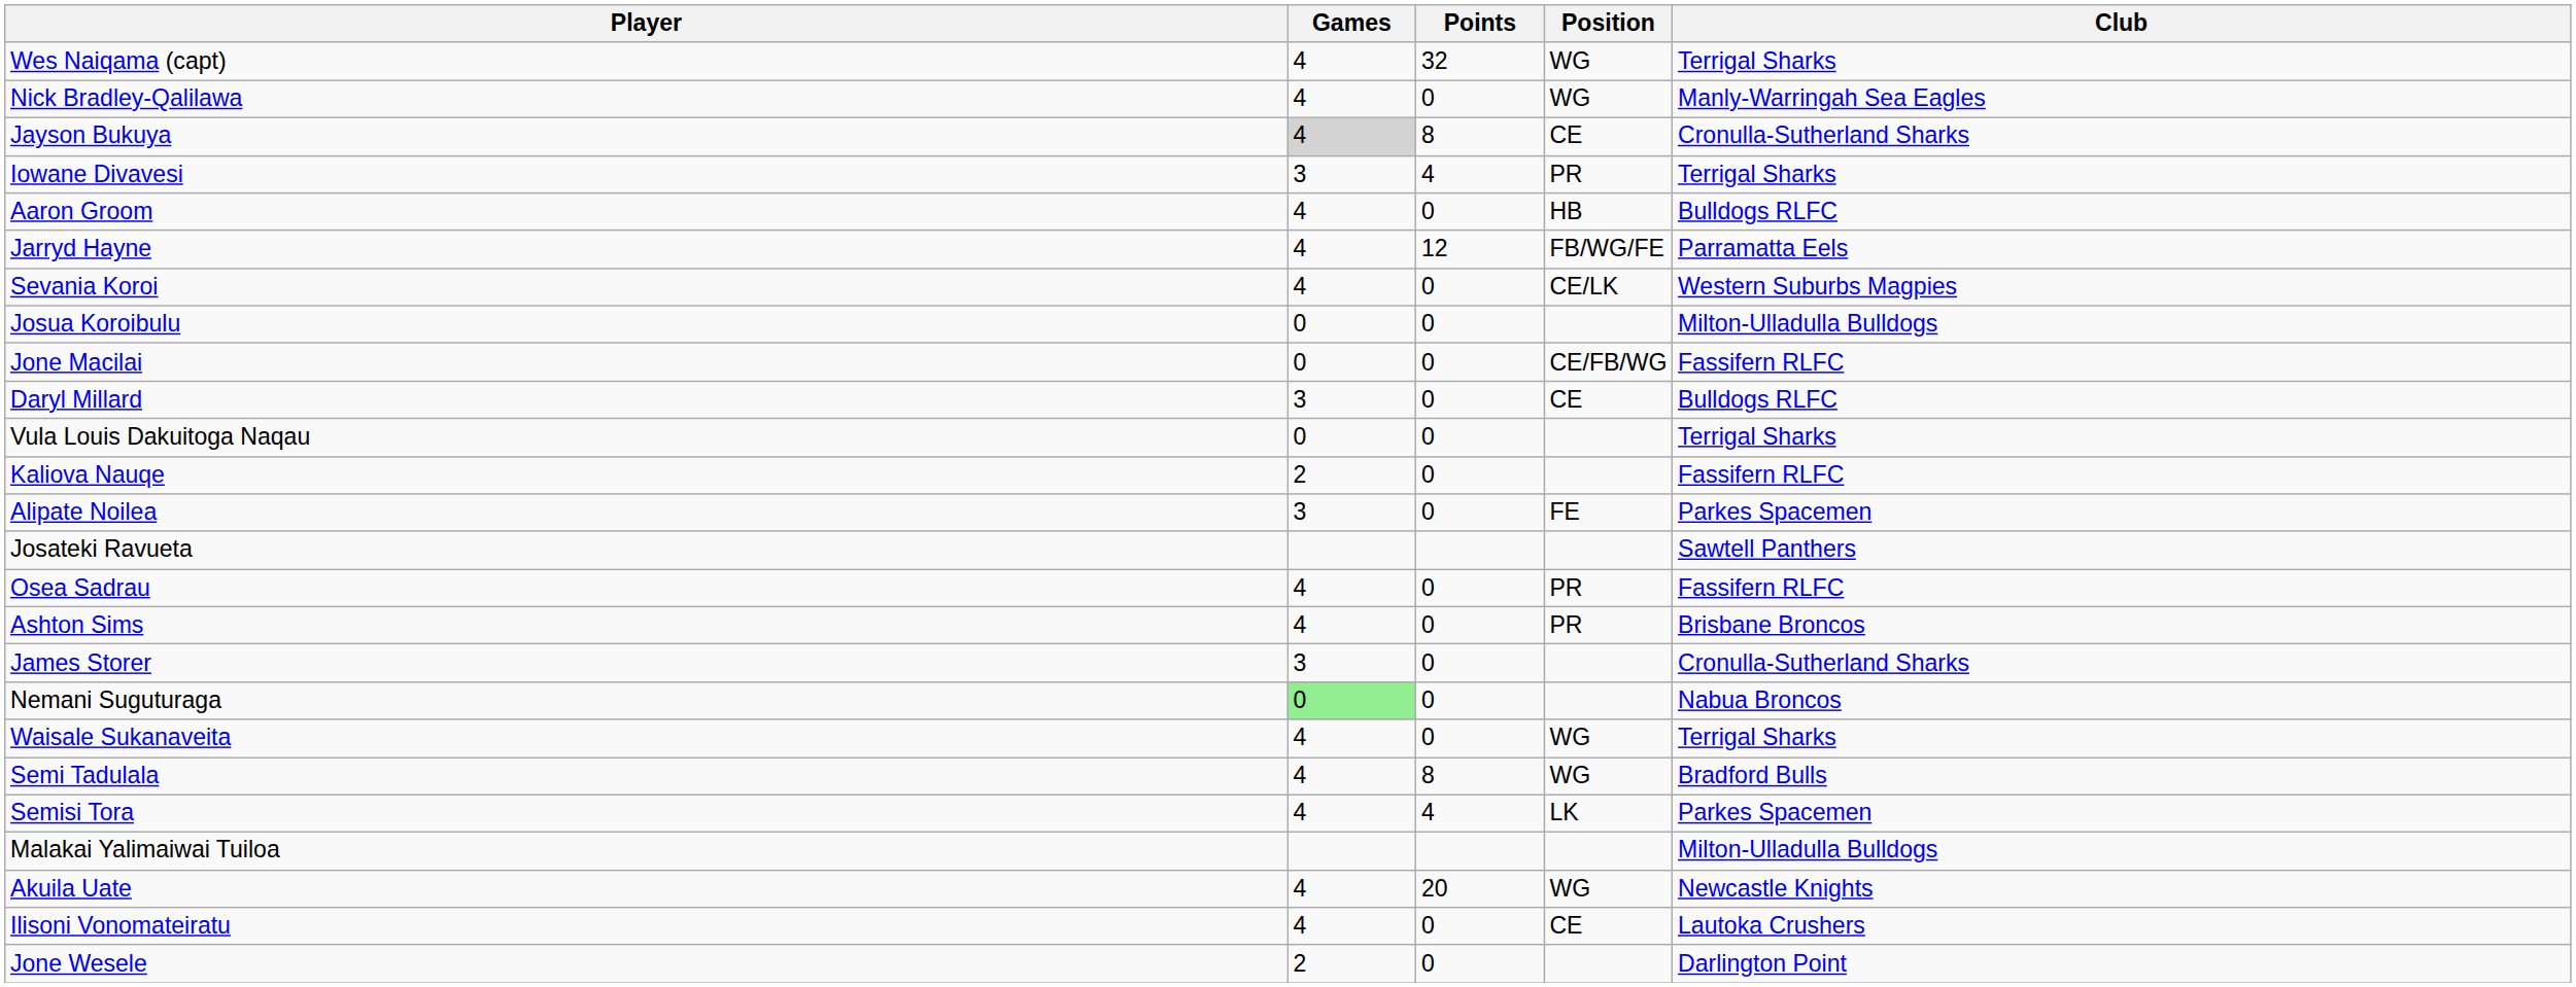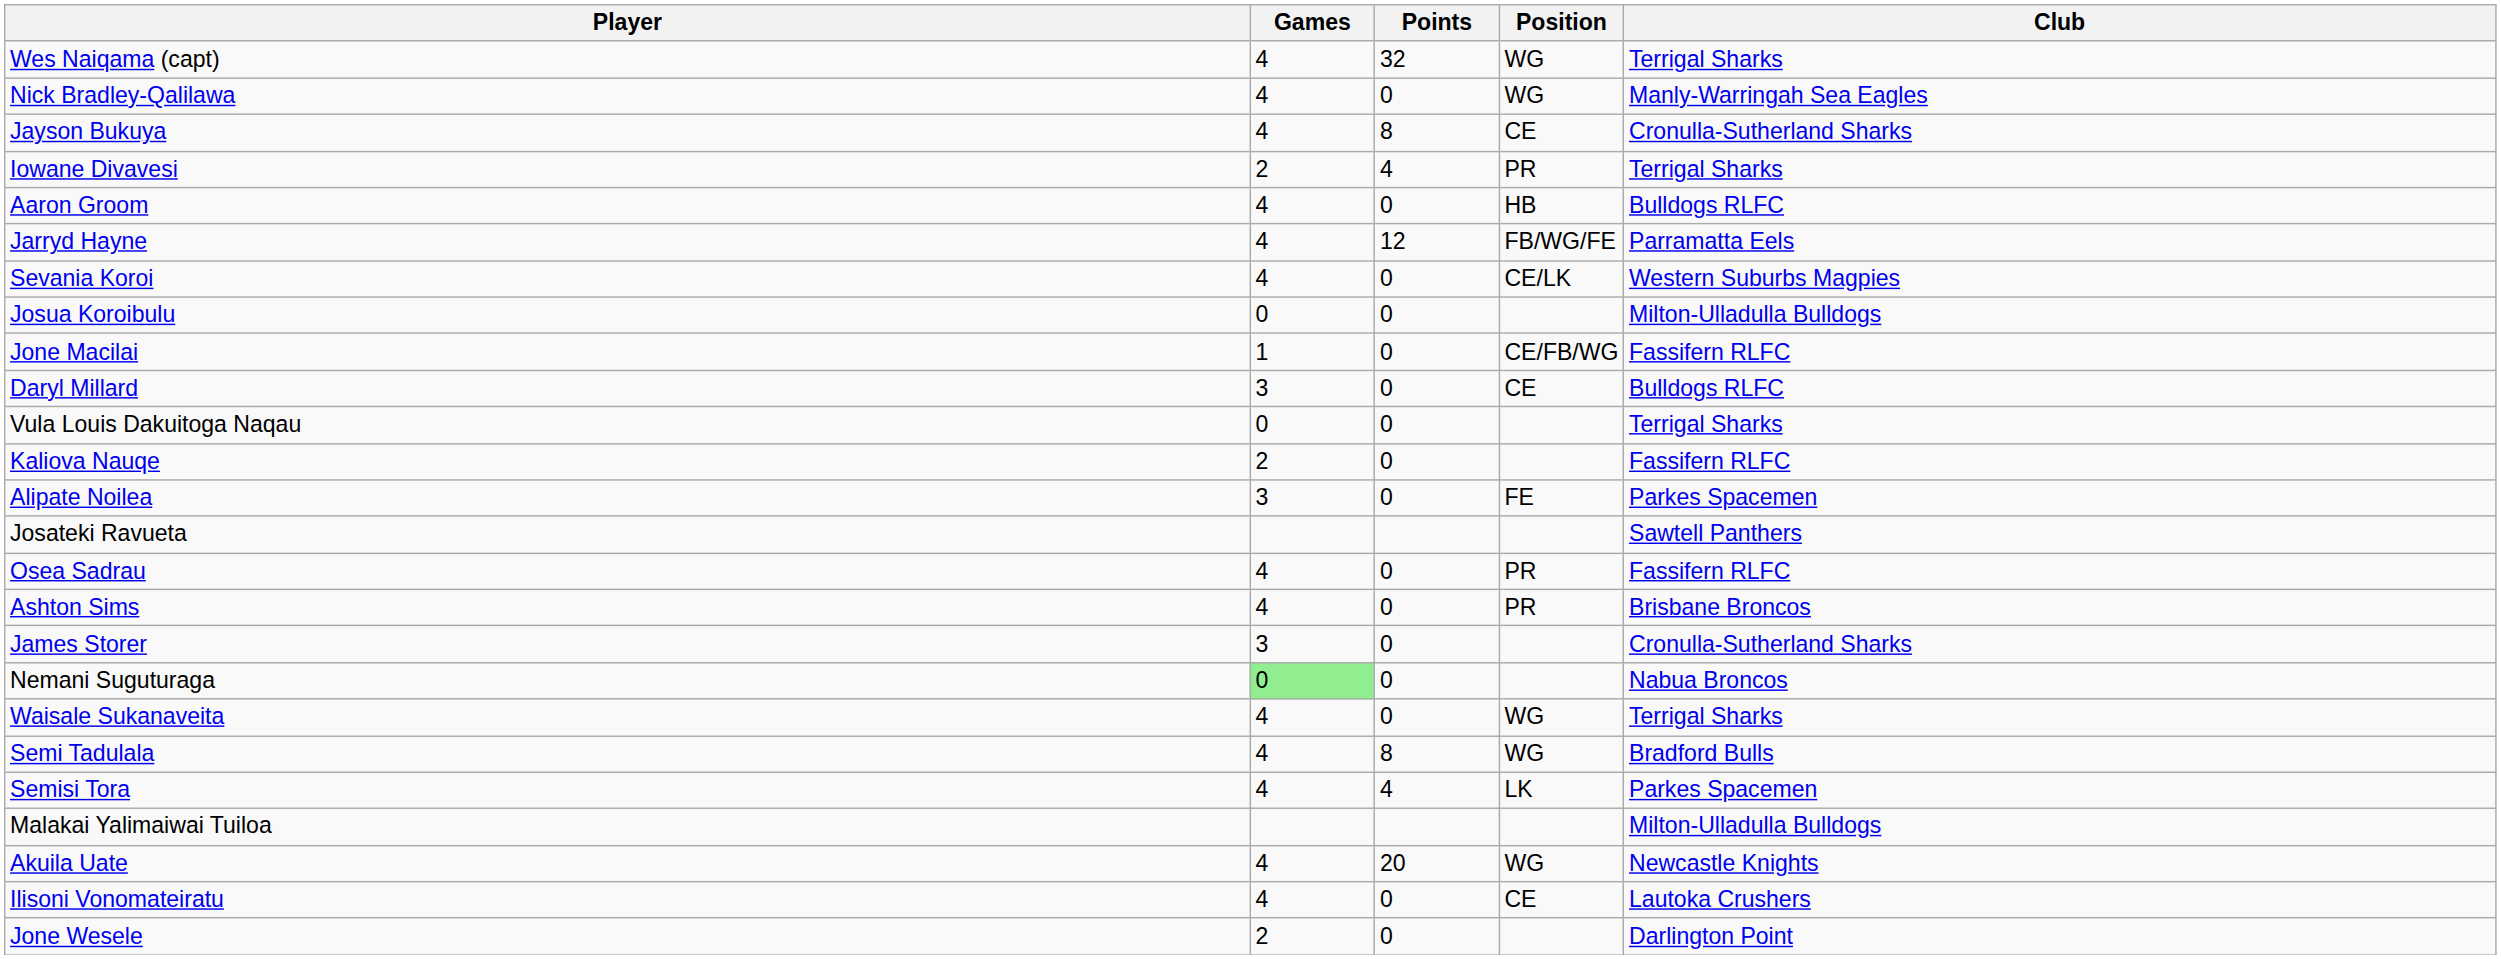 <table class="wikitable">
 <tr bgcolor=#FFFFFF>
 <th !width=25%>Player</th>
 <th width=5%>Games</th>
 <th width=5%>Points</th>
 <th width=5%>Position</th>
 <th width=35%>Club</th>
 </tr>
 <tr>
 <td><a href='#'>Wes Naiqama</a> (capt)</td>
 <td>4</td>
 <td>32</td>
 <td>WG</td>
 <td> <a href='#'>Terrigal Sharks</a></td>
 </tr>
 <tr>
 <td><a href='#'>Nick Bradley-Qalilawa</a></td>
 <td>4</td>
 <td>0</td>
 <td>WG</td>
 <td> <a href='#'>Manly-Warringah Sea Eagles</a></td>
 </tr>
 <tr>
 <td><a href='#'>Jayson Bukuya</a></td>
-<td style="background: lightgrey;">4</td>
+<td>4</td>
 <td>8</td>
 <td>CE</td>
 <td> <a href='#'>Cronulla-Sutherland Sharks</a></td>
 </tr>
 <tr>
 <td><a href='#'>Iowane Divavesi</a></td>
-<td>3</td>
+<td>2</td>
 <td>4</td>
 <td>PR</td>
 <td> <a href='#'>Terrigal Sharks</a></td>
 </tr>
 <tr>
 <td><a href='#'>Aaron Groom</a></td>
 <td>4</td>
 <td>0</td>
 <td>HB</td>
 <td> <a href='#'>Bulldogs RLFC</a></td>
 </tr>
 <tr>
 <td><a href='#'>Jarryd Hayne</a></td>
 <td>4</td>
 <td>12</td>
 <td>FB/WG/FE</td>
 <td> <a href='#'>Parramatta Eels</a></td>
 </tr>
 <tr>
 <td><a href='#'>Sevania Koroi</a></td>
 <td>4</td>
 <td>0</td>
 <td>CE/LK</td>
 <td> <a href='#'>Western Suburbs Magpies</a></td>
 </tr>
 <tr>
 <td><a href='#'>Josua Koroibulu</a></td>
 <td>0</td>
 <td>0</td>
 <td></td>
 <td> <a href='#'>Milton-Ulladulla Bulldogs</a></td>
 </tr>
 <tr>
 <td><a href='#'>Jone Macilai</a></td>
-<td>0</td>
+<td>1</td>
 <td>0</td>
 <td>CE/FB/WG</td>
 <td> <a href='#'>Fassifern RLFC</a></td>
 </tr>
 <tr>
 <td><a href='#'>Daryl Millard</a></td>
 <td>3</td>
 <td>0</td>
 <td>CE</td>
 <td> <a href='#'>Bulldogs RLFC</a></td>
 </tr>
 <tr>
 <td>Vula Louis Dakuitoga Naqau</td>
 <td>0</td>
 <td>0</td>
 <td></td>
 <td> <a href='#'>Terrigal Sharks</a></td>
 </tr>
 <tr>
 <td><a href='#'>Kaliova Nauqe</a></td>
 <td>2</td>
 <td>0</td>
 <td></td>
 <td> <a href='#'>Fassifern RLFC</a></td>
 </tr>
 <tr>
 <td><a href='#'>Alipate Noilea</a></td>
 <td>3</td>
 <td>0</td>
 <td>FE</td>
 <td> <a href='#'>Parkes Spacemen</a></td>
 </tr>
 <tr>
 <td>Josateki Ravueta</td>
 <td></td>
 <td></td>
 <td></td>
 <td> <a href='#'>Sawtell Panthers</a></td>
 </tr>
 <tr>
 <td><a href='#'>Osea Sadrau</a></td>
 <td>4</td>
 <td>0</td>
 <td>PR</td>
 <td> <a href='#'>Fassifern RLFC</a></td>
 </tr>
 <tr>
 <td><a href='#'>Ashton Sims</a></td>
 <td>4</td>
 <td>0</td>
 <td>PR</td>
 <td> <a href='#'>Brisbane Broncos</a></td>
 </tr>
 <tr>
 <td><a href='#'>James Storer</a></td>
 <td>3</td>
 <td>0</td>
 <td></td>
 <td> <a href='#'>Cronulla-Sutherland Sharks</a></td>
 </tr>
 <tr>
 <td>Nemani Suguturaga</td>
 <td style="background: lightgreen;">0</td>
 <td>0</td>
 <td></td>
 <td> <a href='#'>Nabua Broncos</a></td>
 </tr>
 <tr>
 <td><a href='#'>Waisale Sukanaveita</a></td>
 <td>4</td>
 <td>0</td>
 <td>WG</td>
 <td> <a href='#'>Terrigal Sharks</a></td>
 </tr>
 <tr>
 <td><a href='#'>Semi Tadulala</a></td>
 <td>4</td>
 <td>8</td>
 <td>WG</td>
 <td> <a href='#'>Bradford Bulls</a></td>
 </tr>
 <tr>
 <td><a href='#'>Semisi Tora</a></td>
 <td>4</td>
 <td>4</td>
 <td>LK</td>
 <td> <a href='#'>Parkes Spacemen</a></td>
 </tr>
 <tr>
 <td>Malakai Yalimaiwai Tuiloa</td>
 <td></td>
 <td></td>
 <td></td>
 <td> <a href='#'>Milton-Ulladulla Bulldogs</a></td>
 </tr>
 <tr>
 <td><a href='#'>Akuila Uate</a></td>
 <td>4</td>
 <td>20</td>
 <td>WG</td>
 <td> <a href='#'>Newcastle Knights</a></td>
 </tr>
 <tr>
 <td><a href='#'>Ilisoni Vonomateiratu</a></td>
 <td>4</td>
 <td>0</td>
 <td>CE</td>
 <td> <a href='#'>Lautoka Crushers</a></td>
 </tr>
 <tr>
 <td><a href='#'>Jone Wesele</a></td>
 <td>2</td>
 <td>0</td>
 <td></td>
 <td> <a href='#'>Darlington Point</a></td>
 </tr>
 </table>
